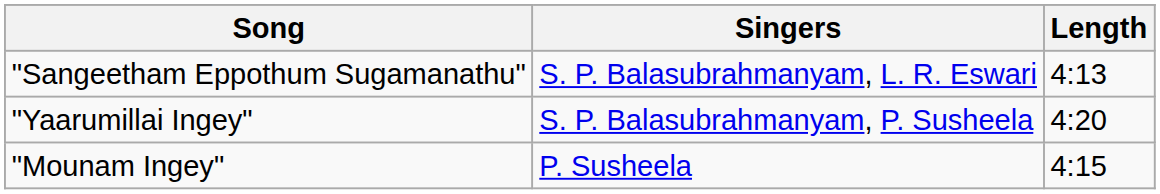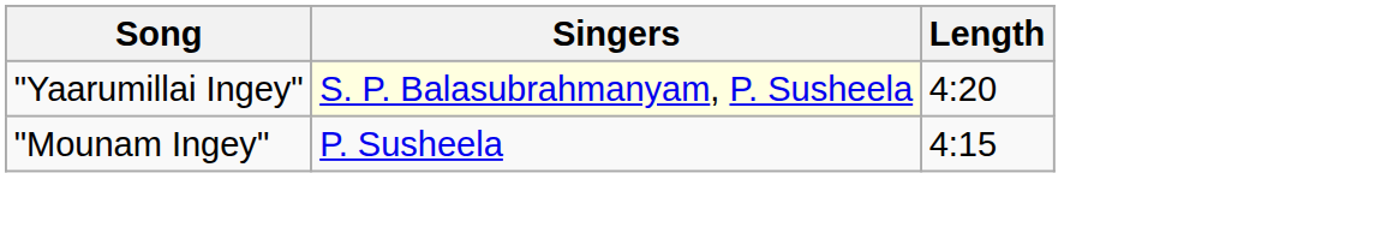 <table class="wikitable" style="font-size:95%;">
 <tr>
 <th>Song</th>
 <th>Singers</th>
 <th>Length</th>
 </tr>
 <tr>
-<td>"Sangeetham Eppothum Sugamanathu"</td>
-<td><a href='#'>S. P. Balasubrahmanyam</a>, <a href='#'>L. R. Eswari</a></td>
-<td>4:13</td>
-</tr>
-<tr>
 <td>"Yaarumillai Ingey"</td>
-<td><a href='#'>S. P. Balasubrahmanyam</a>, <a href='#'>P. Susheela</a></td>
+<td style="background: lightyellow;"><a href='#'>S. P. Balasubrahmanyam</a>, <a href='#'>P. Susheela</a></td>
 <td>4:20</td>
 </tr>
 <tr>
 <td>"Mounam Ingey"</td>
 <td><a href='#'>P. Susheela</a></td>
 <td>4:15</td>
 </tr>
 </table>
